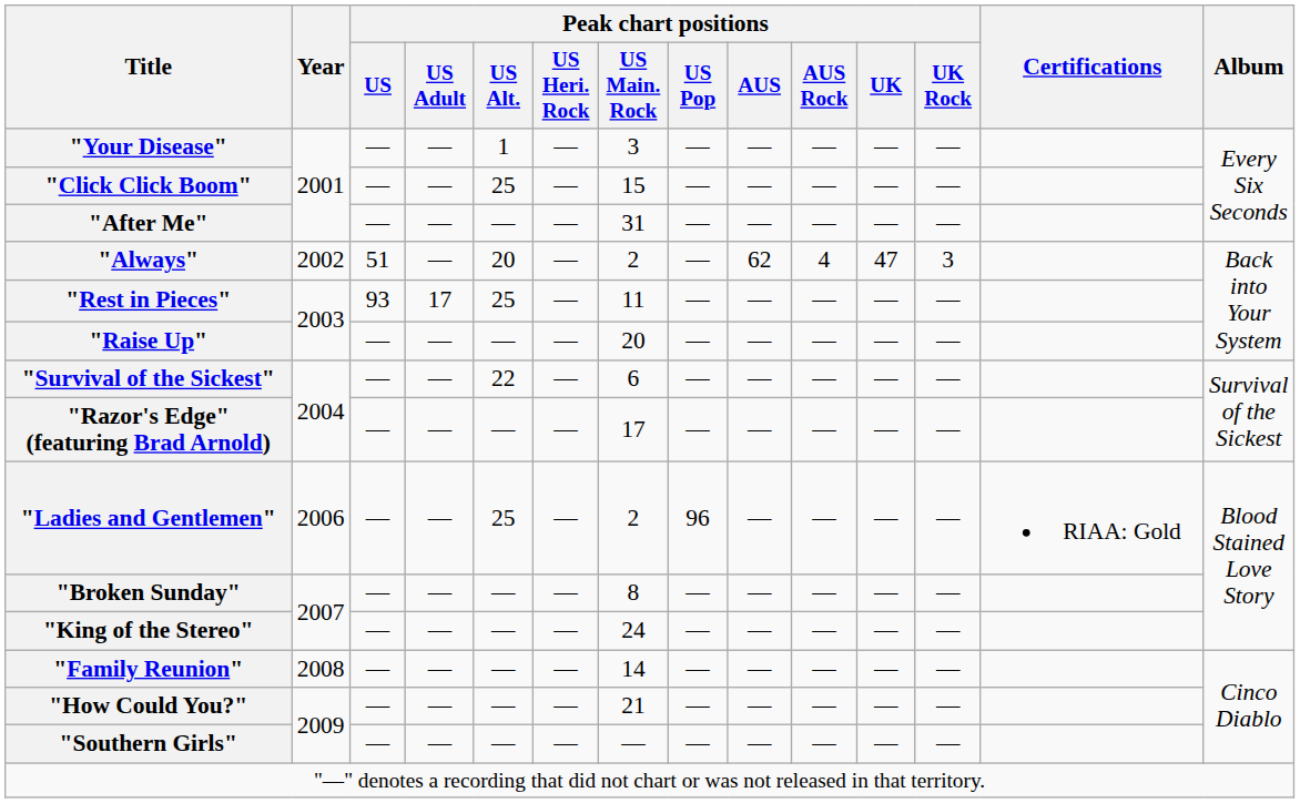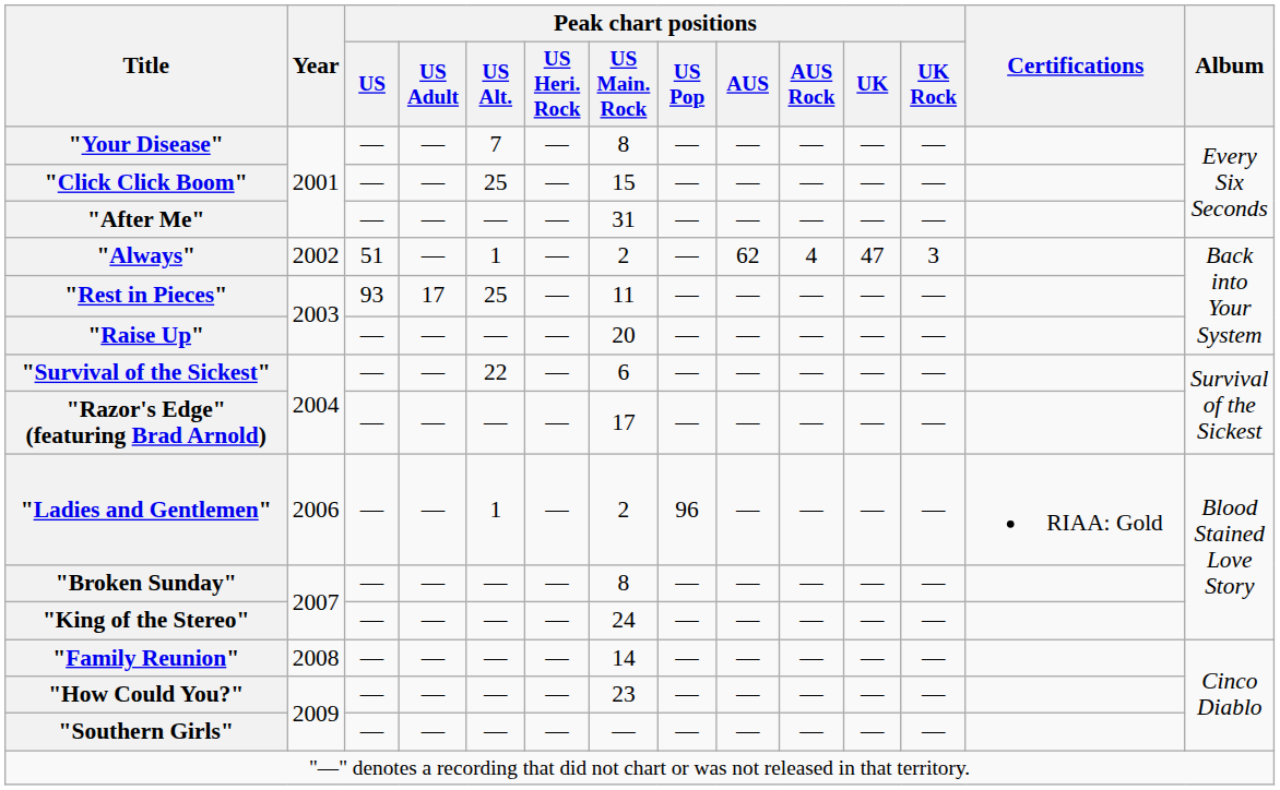 <table class="wikitable plainrowheaders" style="text-align:center;">
 <tr>
 <th scope="col" rowspan="2" style="width:18em;">Title</th>
 <th scope="col" rowspan="2">Year</th>
 <th scope="col" colspan="10">Peak chart positions</th>
 <th scope="col" rowspan="2" style="width:12em;"><a href='#'>Certifications</a></th>
 <th scope="col" rowspan="2">Album</th>
 </tr>
 <tr>
 <th scope="col" style="width:3em;font-size:90%;"><a href='#'>US</a><br></th>
 <th scope="col" style="width:3em;font-size:90%;"><a href='#'>US<br>Adult</a><br></th>
 <th scope="col" style="width:3em;font-size:90%;"><a href='#'>US<br>Alt.</a><br></th>
 <th scope="col" style="width:3em;font-size:90%;"><a href='#'>US<br>Heri.<br>Rock</a><br></th>
 <th scope="col" style="width:3em;font-size:90%;"><a href='#'>US<br>Main.<br>Rock</a><br></th>
 <th scope="col" style="width:3em;font-size:90%;"><a href='#'>US<br>Pop</a><br></th>
 <th scope="col" style="width:3em;font-size:90%;"><a href='#'>AUS</a><br></th>
 <th scope="col" style="width:3em;font-size:90%;"><a href='#'>AUS<br>Rock</a><br></th>
 <th scope="col" style="width:3em;font-size:90%;"><a href='#'>UK</a><br></th>
 <th scope="col" style="width:3em;font-size:90%;"><a href='#'>UK<br>Rock</a><br></th>
 </tr>
 <tr>
 <th scope="row">"<a href='#'>Your Disease</a>"</th>
 <td rowspan="3">2001</td>
 <td>—</td>
 <td>—</td>
-<td>1</td>
+<td>7</td>
 <td>—</td>
-<td>3</td>
+<td>8</td>
 <td>—</td>
 <td>—</td>
 <td>—</td>
 <td>—</td>
 <td>—</td>
 <td></td>
 <td rowspan="3"><em>Every Six Seconds</em></td>
 </tr>
 <tr>
 <th scope="row">"<a href='#'>Click Click Boom</a>"</th>
 <td>—</td>
 <td>—</td>
 <td>25</td>
 <td>—</td>
 <td>15</td>
 <td>—</td>
 <td>—</td>
 <td>—</td>
 <td>—</td>
 <td>—</td>
 <td></td>
 </tr>
 <tr>
 <th scope="row">"After Me"</th>
 <td>—</td>
 <td>—</td>
 <td>—</td>
 <td>—</td>
 <td>31</td>
 <td>—</td>
 <td>—</td>
 <td>—</td>
 <td>—</td>
 <td>—</td>
 <td></td>
 </tr>
 <tr>
 <th scope="row">"<a href='#'>Always</a>"</th>
 <td>2002</td>
 <td>51</td>
 <td>—</td>
-<td>20</td>
+<td>1</td>
 <td>—</td>
 <td>2</td>
 <td>—</td>
 <td>62</td>
 <td>4</td>
 <td>47</td>
 <td>3</td>
 <td></td>
 <td rowspan="3"><em>Back into Your System</em></td>
 </tr>
 <tr>
 <th scope="row">"<a href='#'>Rest in Pieces</a>"</th>
 <td rowspan="2">2003</td>
 <td>93</td>
 <td>17</td>
 <td>25</td>
 <td>—</td>
 <td>11</td>
 <td>—</td>
 <td>—</td>
 <td>—</td>
 <td>—</td>
 <td>—</td>
 <td></td>
 </tr>
 <tr>
 <th scope="row">"<a href='#'>Raise Up</a>"</th>
 <td>—</td>
 <td>—</td>
 <td>—</td>
 <td>—</td>
 <td>20</td>
 <td>—</td>
 <td>—</td>
 <td>—</td>
 <td>—</td>
 <td>—</td>
 <td></td>
 </tr>
 <tr>
 <th scope="row">"<a href='#'>Survival of the Sickest</a>"</th>
 <td rowspan="2">2004</td>
 <td>—</td>
 <td>—</td>
 <td>22</td>
 <td>—</td>
 <td>6</td>
 <td>—</td>
 <td>—</td>
 <td>—</td>
 <td>—</td>
 <td>—</td>
 <td></td>
 <td rowspan="2"><em>Survival of the Sickest</em></td>
 </tr>
 <tr>
 <th scope="row">"Razor's Edge"<br><span>(featuring <a href='#'>Brad Arnold</a>)</span></th>
 <td>—</td>
 <td>—</td>
 <td>—</td>
 <td>—</td>
 <td>17</td>
 <td>—</td>
 <td>—</td>
 <td>—</td>
 <td>—</td>
 <td>—</td>
 <td></td>
 </tr>
 <tr>
 <th scope="row">"<a href='#'>Ladies and Gentlemen</a>"</th>
 <td>2006</td>
 <td>—</td>
 <td>—</td>
-<td>25</td>
+<td>1</td>
 <td>—</td>
 <td>2</td>
 <td>96</td>
 <td>—</td>
 <td>—</td>
 <td>—</td>
 <td>—</td>
 <td><br><ul><li>RIAA: Gold</li></ul></td>
 <td rowspan="3"><em>Blood Stained Love Story</em></td>
 </tr>
 <tr>
 <th scope="row">"Broken Sunday"</th>
 <td rowspan="2">2007</td>
 <td>—</td>
 <td>—</td>
 <td>—</td>
 <td>—</td>
 <td>8</td>
 <td>—</td>
 <td>—</td>
 <td>—</td>
 <td>—</td>
 <td>—</td>
 <td></td>
 </tr>
 <tr>
 <th scope="row">"King of the Stereo"</th>
 <td>—</td>
 <td>—</td>
 <td>—</td>
 <td>—</td>
 <td>24</td>
 <td>—</td>
 <td>—</td>
 <td>—</td>
 <td>—</td>
 <td>—</td>
 <td></td>
 </tr>
 <tr>
 <th scope="row">"<a href='#'>Family Reunion</a>"</th>
 <td>2008</td>
 <td>—</td>
 <td>—</td>
 <td>—</td>
 <td>—</td>
 <td>14</td>
 <td>—</td>
 <td>—</td>
 <td>—</td>
 <td>—</td>
 <td>—</td>
 <td></td>
 <td rowspan="3"><em>Cinco Diablo</em></td>
 </tr>
 <tr>
 <th scope="row">"How Could You?"</th>
 <td rowspan="2">2009</td>
 <td>—</td>
 <td>—</td>
 <td>—</td>
 <td>—</td>
-<td>21</td>
+<td>23</td>
 <td>—</td>
 <td>—</td>
 <td>—</td>
 <td>—</td>
 <td>—</td>
 <td></td>
 </tr>
 <tr>
 <th scope="row">"Southern Girls"</th>
 <td>—</td>
 <td>—</td>
 <td>—</td>
 <td>—</td>
 <td>—</td>
 <td>—</td>
 <td>—</td>
 <td>—</td>
 <td>—</td>
 <td>—</td>
 <td></td>
 </tr>
 <tr>
 <td colspan="14" style="font-size:90%">"—" denotes a recording that did not chart or was not released in that territory.</td>
 </tr>
 </table>
